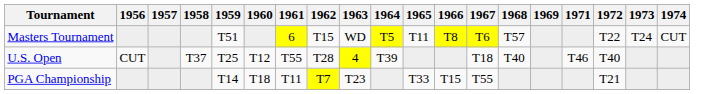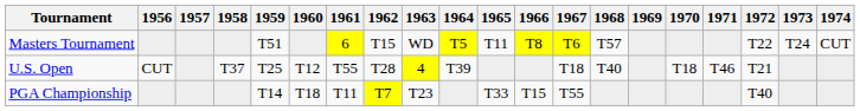 <table class="wikitable" style="font-size:95%;text-align:center;">
 <tr>
 <th>Tournament</th>
 <th>1956</th>
 <th>1957</th>
 <th>1958</th>
 <th>1959</th>
 <th>1960</th>
 <th>1961</th>
 <th>1962</th>
 <th>1963</th>
 <th>1964</th>
 <th>1965</th>
 <th>1966</th>
 <th>1967</th>
 <th>1968</th>
 <th>1969</th>
+<th>1970</th>
 <th>1971</th>
 <th>1972</th>
 <th>1973</th>
 <th>1974</th>
 </tr>
 <tr>
 <td align=left><a href='#'>Masters Tournament</a></td>
 <td style="background:#eeeeee;"></td>
 <td style="background:#eeeeee;"></td>
 <td style="background:#eeeeee;"></td>
 <td>T51</td>
 <td style="background:#eeeeee;"></td>
 <td style="background:yellow;">6</td>
 <td>T15</td>
 <td>WD</td>
 <td style="background:yellow;">T5</td>
 <td>T11</td>
 <td style="background:yellow;">T8</td>
 <td style="background:yellow;">T6</td>
 <td>T57</td>
 <td style="background:#eeeeee;"></td>
 <td style="background:#eeeeee;"></td>
+<td style="background:#eeeeee;"></td>
 <td>T22</td>
 <td>T24</td>
 <td>CUT</td>
 </tr>
 <tr>
 <td align=left><a href='#'>U.S. Open</a></td>
 <td>CUT</td>
 <td style="background:#eeeeee;"></td>
 <td>T37</td>
 <td>T25</td>
 <td>T12</td>
 <td>T55</td>
 <td>T28</td>
 <td style="background:yellow;">4</td>
 <td>T39</td>
 <td style="background:#eeeeee;"></td>
 <td style="background:#eeeeee;"></td>
 <td>T18</td>
 <td>T40</td>
 <td style="background:#eeeeee;"></td>
+<td>T18</td>
 <td>T46</td>
-<td>T40</td>
+<td>T21</td>
 <td style="background:#eeeeee;"></td>
 <td style="background:#eeeeee;"></td>
 </tr>
 <tr>
 <td align=left><a href='#'>PGA Championship</a></td>
 <td style="background:#eeeeee;"></td>
 <td style="background:#eeeeee;"></td>
 <td style="background:#eeeeee;"></td>
 <td>T14</td>
 <td>T18</td>
 <td>T11</td>
 <td style="background:yellow;">T7</td>
 <td>T23</td>
 <td style="background:#eeeeee;"></td>
 <td>T33</td>
 <td>T15</td>
 <td>T55</td>
 <td style="background:#eeeeee;"></td>
 <td style="background:#eeeeee;"></td>
 <td style="background:#eeeeee;"></td>
-<td>T21</td>
+<td style="background:#eeeeee;"></td>
+<td>T40</td>
 <td style="background:#eeeeee;"></td>
 <td style="background:#eeeeee;"></td>
 </tr>
 </table>
